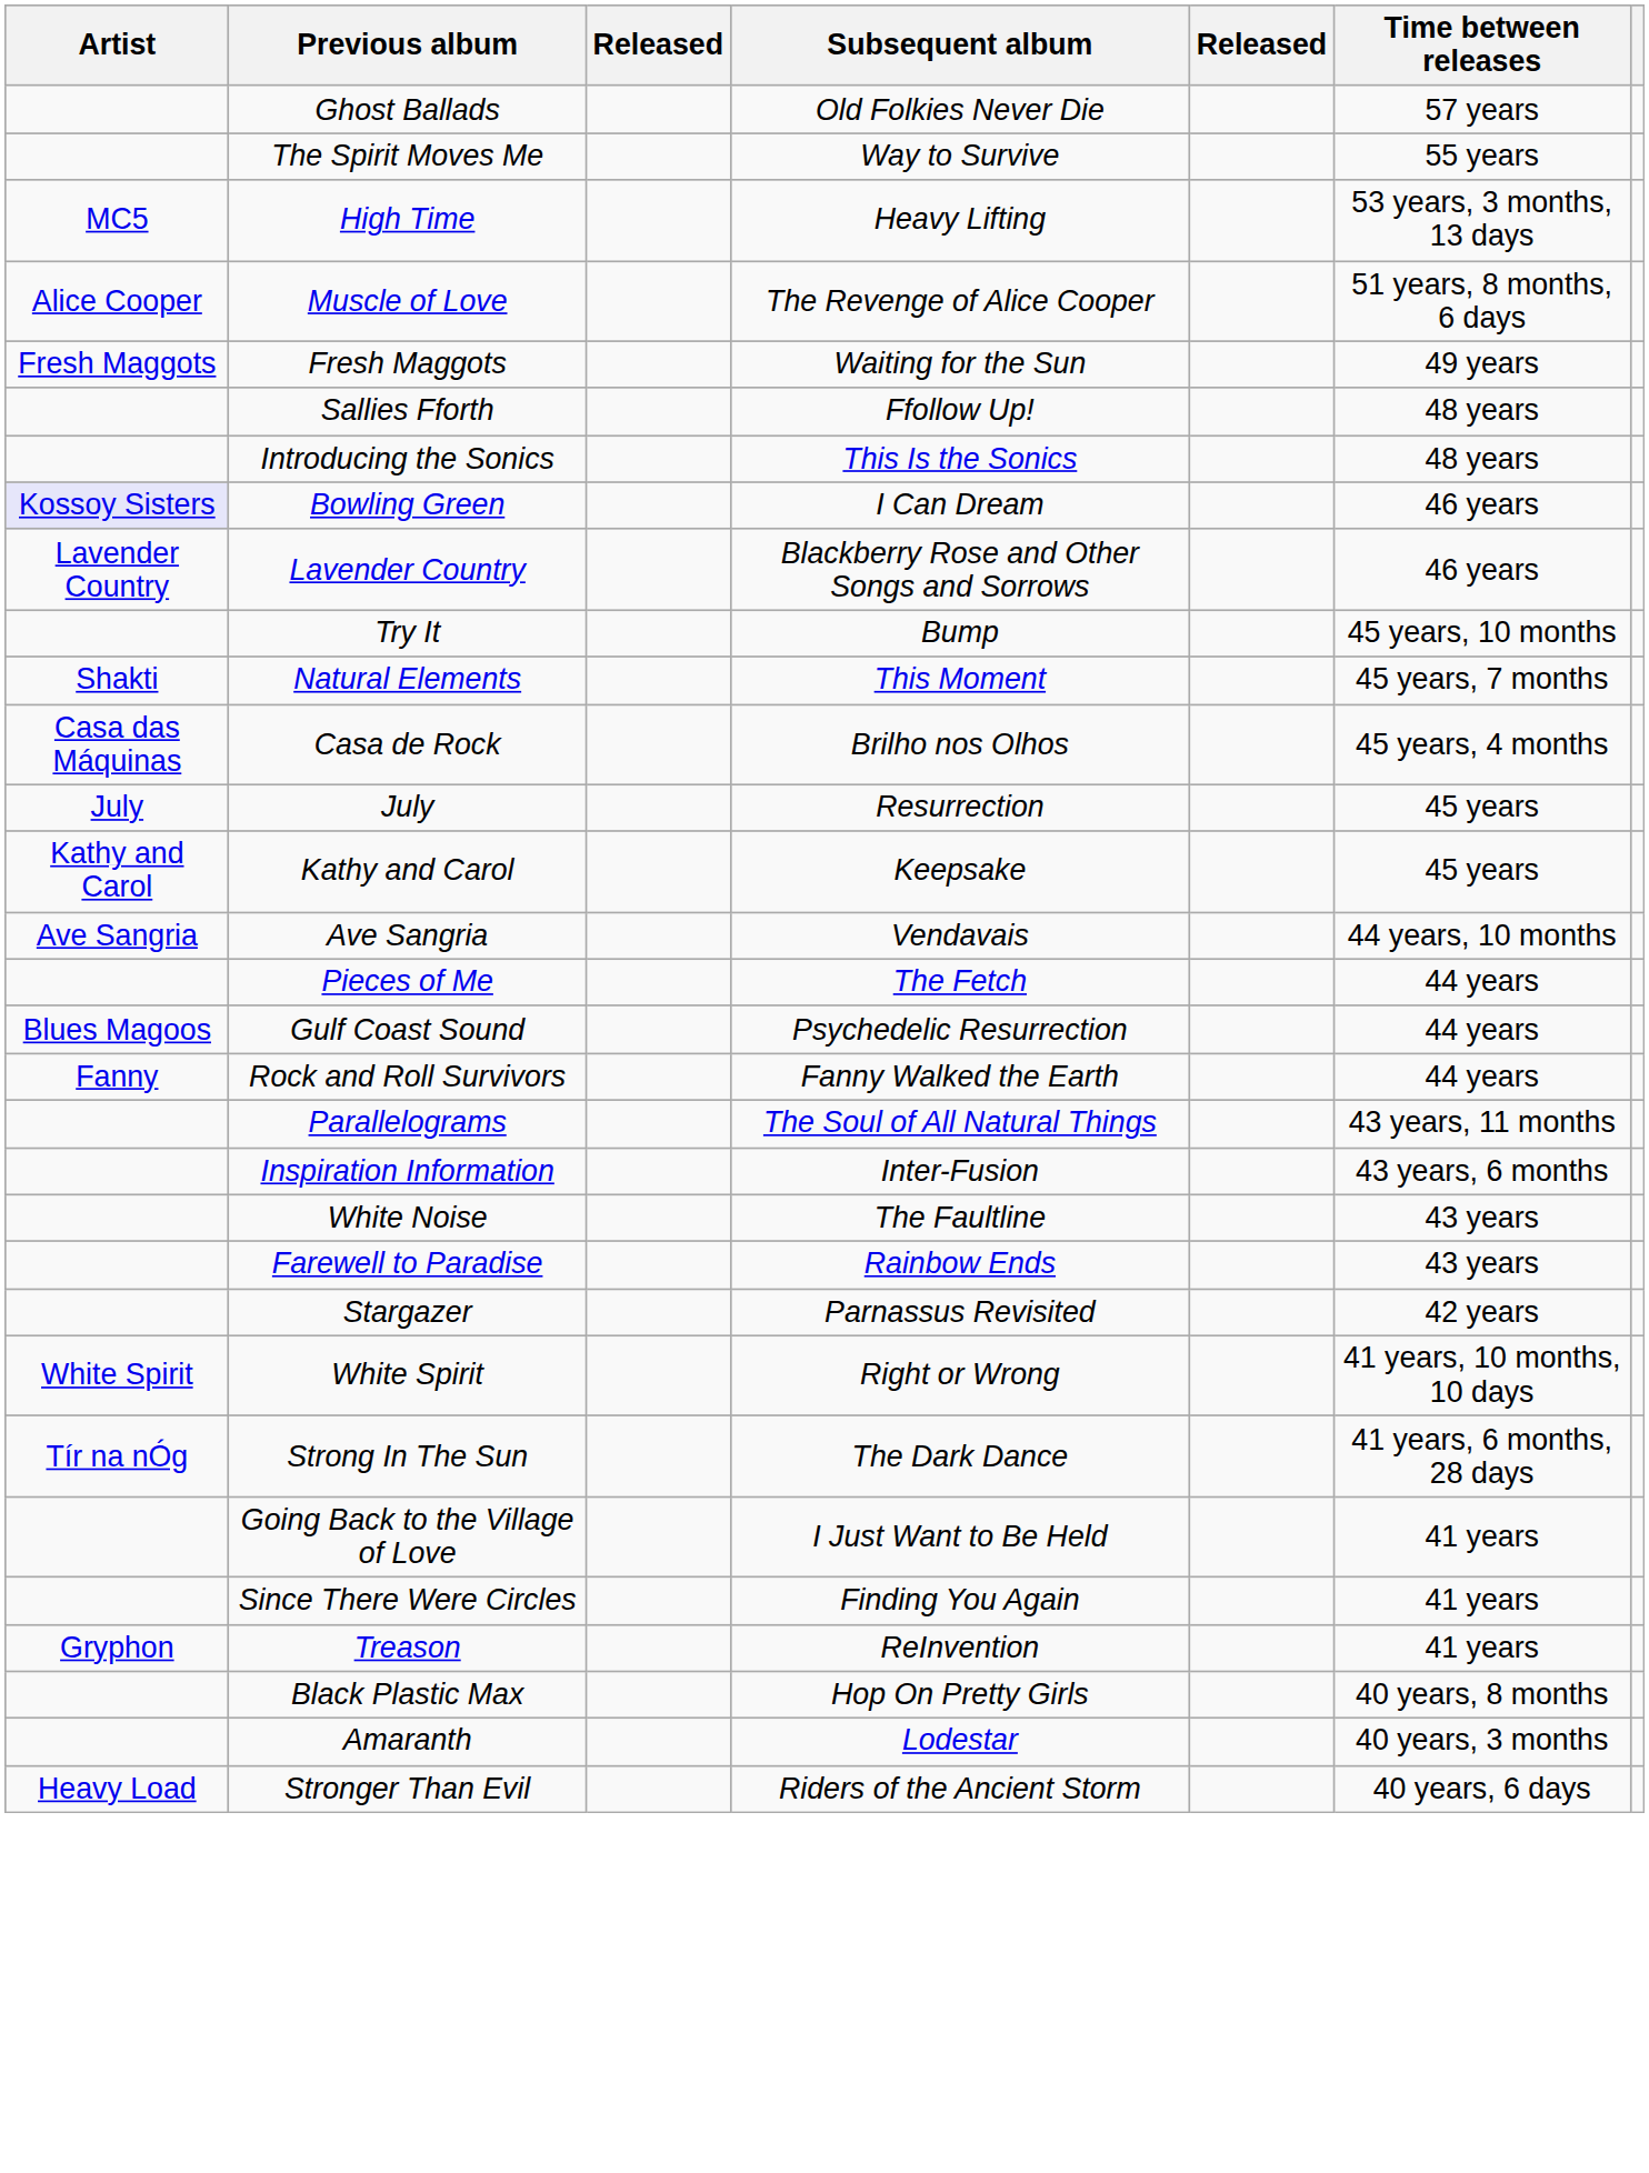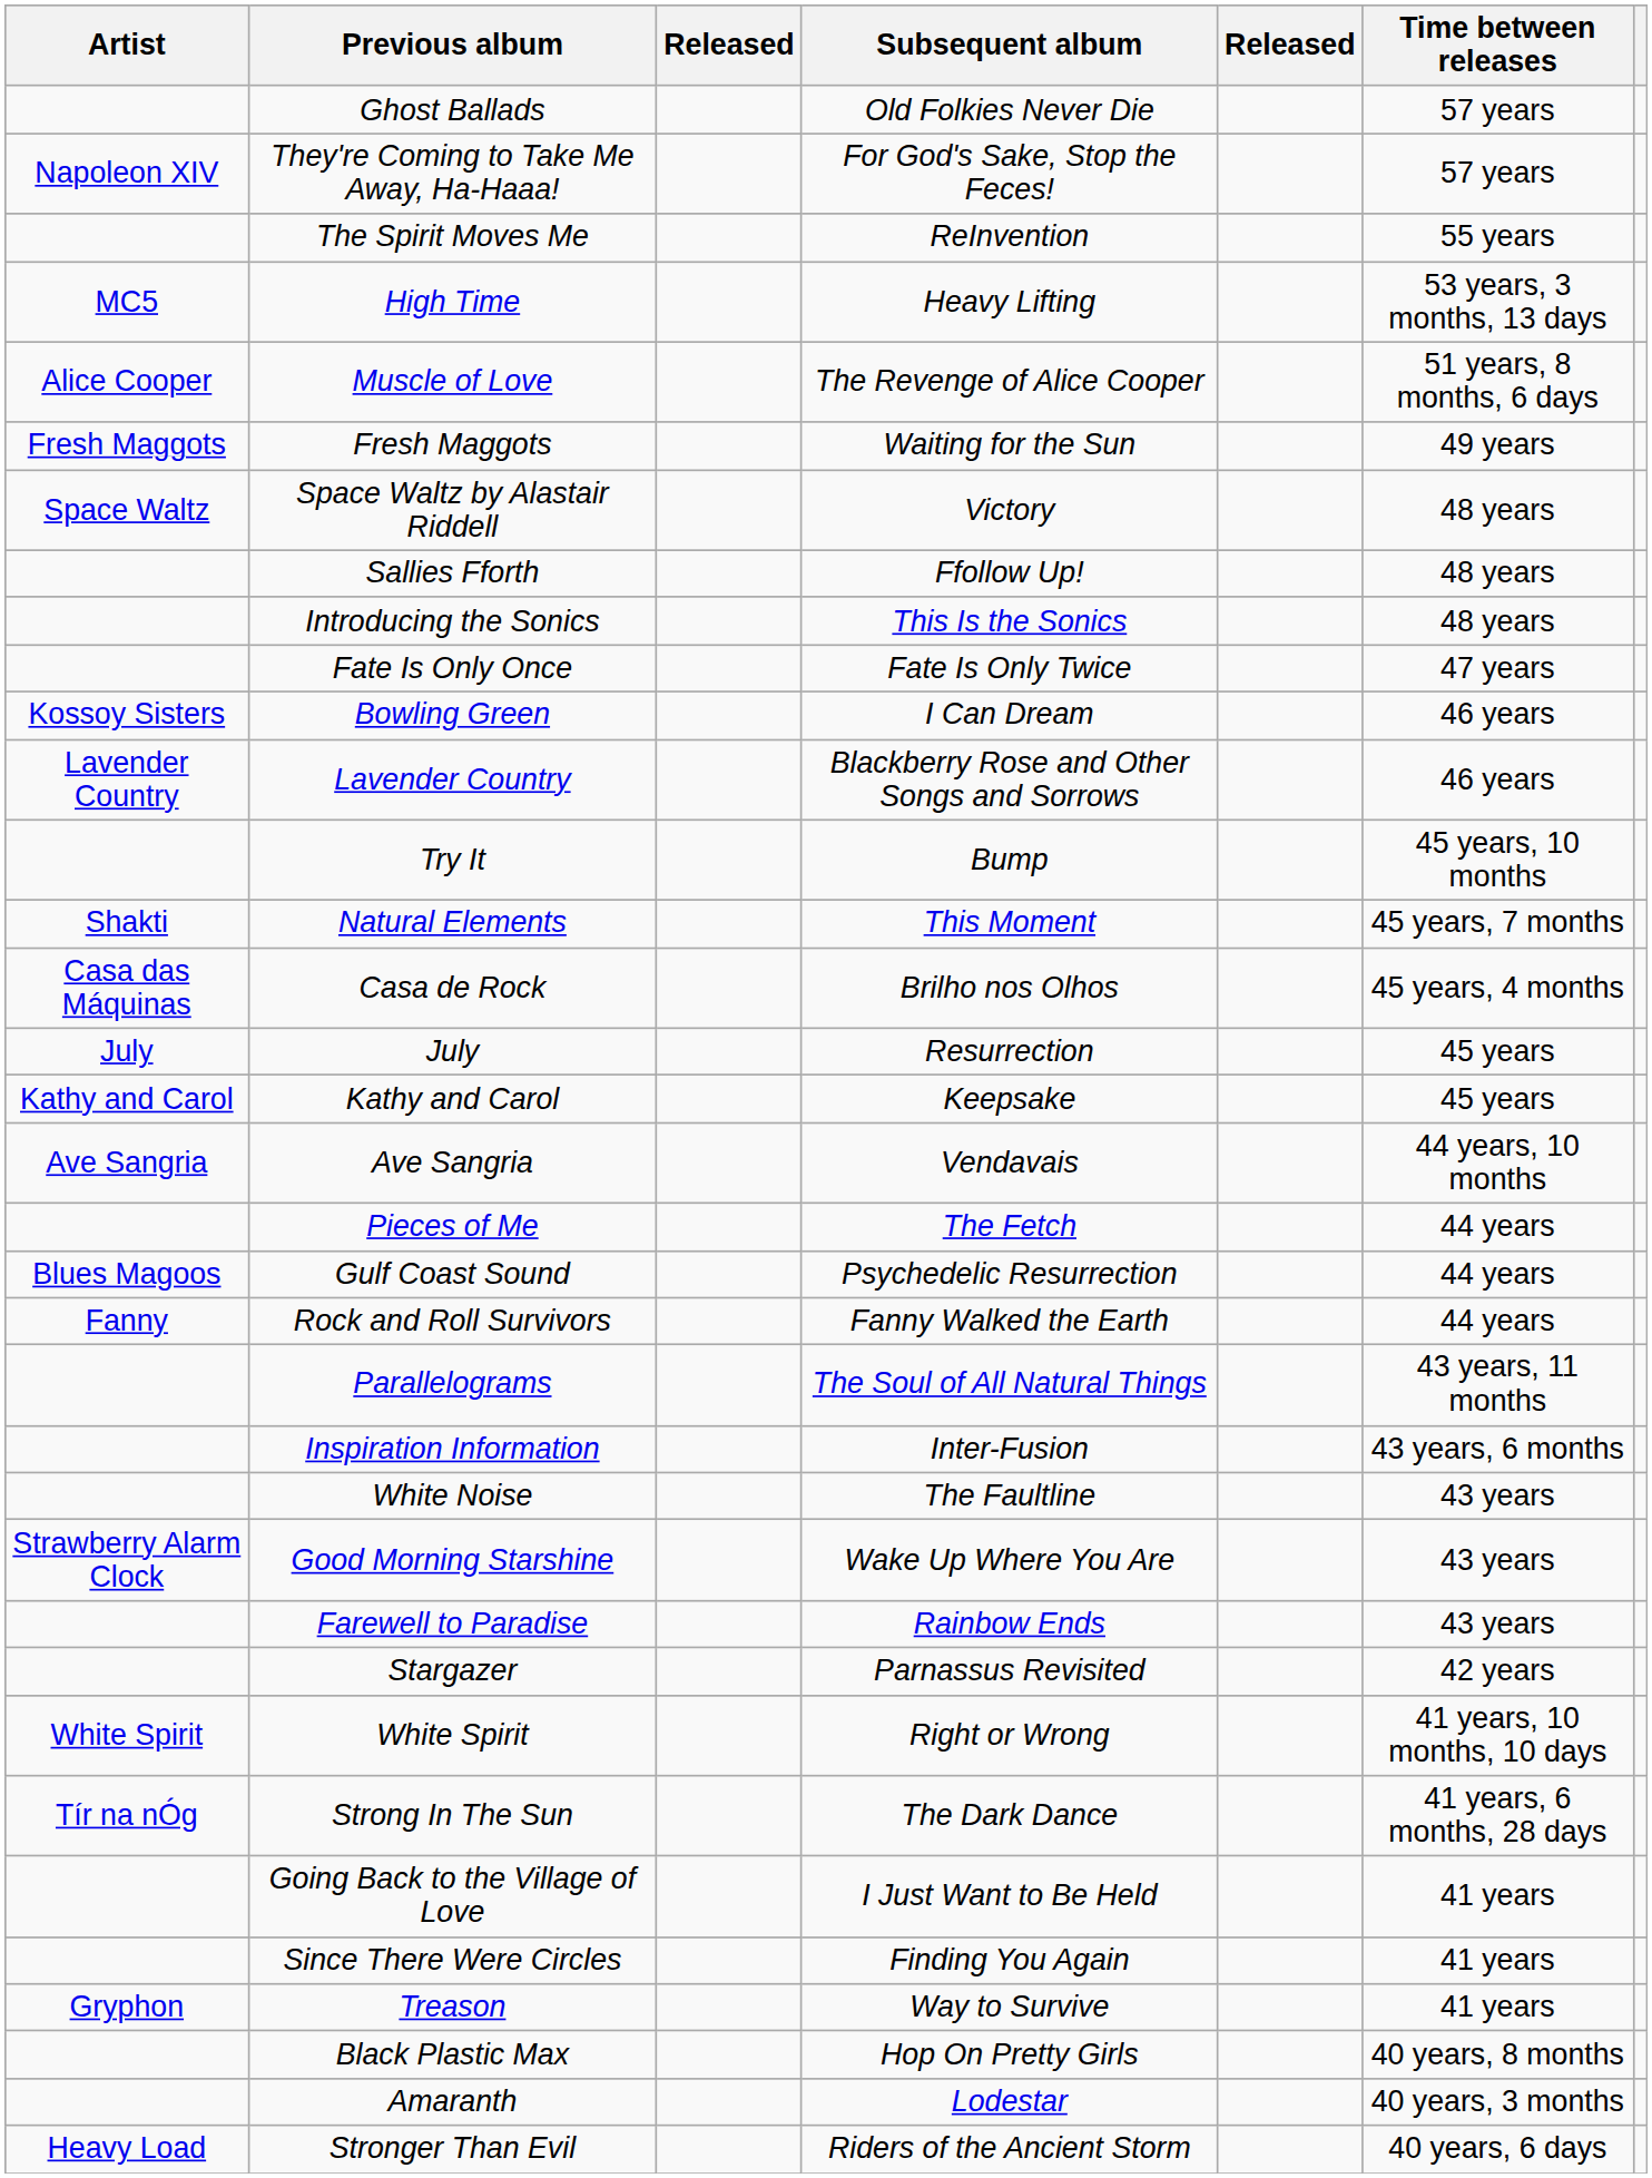 <table class="wikitable sortable" style="width:100%; text-align: center">
 <tr>
 <th scope="col">Artist</th>
 <th scope="col">Previous album</th>
 <th scope="col">Released</th>
 <th scope="col">Subsequent album</th>
 <th scope="col">Released</th>
 <th scope="col">Time between releases</th>
 <th scope="col" class="unsortable"></th>
 </tr>
 <tr>
 <td></td>
 <td><em>Ghost Ballads</em></td>
 <td></td>
 <td><em>Old Folkies Never Die</em></td>
 <td></td>
 <td>57 years</td>
 <td></td>
 </tr>
 <tr>
+<td><a href='#'>Napoleon XIV</a></td>
+<td><em>They're Coming to Take Me Away, Ha-Haaa!</em></td>
+<td></td>
+<td><em>For God's Sake, Stop the Feces!</em></td>
+<td></td>
+<td>57 years</td>
+<td></td>
+</tr>
+<tr>
 <td></td>
 <td><em>The Spirit Moves Me</em></td>
 <td></td>
-<td><em>Way to Survive</em></td>
+<td><em>ReInvention</em></td>
 <td></td>
 <td>55 years</td>
 <td></td>
 </tr>
 <tr>
 <td><a href='#'>MC5</a></td>
 <td><em><a href='#'>High Time</a></em></td>
 <td></td>
 <td><em>Heavy Lifting</em></td>
 <td></td>
 <td>53 years, 3 months, 13 days</td>
 <td></td>
 </tr>
 <tr>
 <td><a href='#'>Alice Cooper</a></td>
 <td><em><a href='#'>Muscle of Love</a></em></td>
 <td></td>
 <td><em>The Revenge of Alice Cooper</em></td>
 <td></td>
 <td>51 years, 8 months, 6 days</td>
 <td></td>
 </tr>
 <tr>
 <td><a href='#'>Fresh Maggots</a></td>
 <td><em>Fresh Maggots</em></td>
 <td></td>
 <td><em>Waiting for the Sun</em></td>
 <td></td>
 <td>49 years</td>
 <td></td>
 </tr>
 <tr>
+<td><a href='#'>Space Waltz</a></td>
+<td><em>Space Waltz by Alastair Riddell</em></td>
+<td></td>
+<td><em>Victory</em></td>
+<td></td>
+<td>48 years</td>
+<td></td>
+</tr>
+<tr>
 <td></td>
 <td><em>Sallies Fforth</em></td>
 <td></td>
 <td><em>Ffollow Up!</em></td>
 <td></td>
 <td>48 years</td>
 <td></td>
 </tr>
 <tr>
 <td></td>
 <td><em>Introducing the Sonics</em></td>
 <td></td>
 <td><em><a href='#'>This Is the Sonics</a></em></td>
 <td></td>
 <td>48 years</td>
 <td></td>
 </tr>
 <tr>
-<td style="background: lavender;"><a href='#'>Kossoy Sisters</a></td>
+<td></td>
+<td><em>Fate Is Only Once</em></td>
+<td></td>
+<td><em>Fate Is Only Twice</em></td>
+<td></td>
+<td>47 years</td>
+<td></td>
+</tr>
+<tr>
+<td><a href='#'>Kossoy Sisters</a></td>
 <td><em><a href='#'>Bowling Green</a></em></td>
 <td></td>
 <td><em>I Can Dream</em></td>
 <td></td>
 <td>46 years</td>
 <td></td>
 </tr>
 <tr>
 <td><a href='#'>Lavender Country</a></td>
 <td><em><a href='#'>Lavender Country</a></em></td>
 <td></td>
 <td><em>Blackberry Rose and Other Songs and Sorrows</em></td>
 <td></td>
 <td>46 years</td>
 <td></td>
 </tr>
 <tr>
 <td></td>
 <td><em>Try It</em></td>
 <td></td>
 <td><em>Bump</em></td>
 <td></td>
 <td>45 years, 10 months</td>
 <td></td>
 </tr>
 <tr>
 <td><a href='#'>Shakti</a></td>
 <td><em><a href='#'>Natural Elements</a></em></td>
 <td></td>
 <td><em><a href='#'>This Moment</a></em></td>
 <td></td>
 <td>45 years, 7 months</td>
 <td></td>
 </tr>
 <tr>
 <td><a href='#'>Casa das Máquinas</a></td>
 <td><em>Casa de Rock</em></td>
 <td></td>
 <td><em>Brilho nos Olhos</em></td>
 <td></td>
 <td>45 years, 4 months</td>
 <td></td>
 </tr>
 <tr>
 <td><a href='#'>July</a></td>
 <td><em>July</em></td>
 <td></td>
 <td><em>Resurrection</em></td>
 <td></td>
 <td>45 years</td>
 <td></td>
 </tr>
 <tr>
 <td><a href='#'>Kathy and Carol</a></td>
 <td><em>Kathy and Carol</em></td>
 <td></td>
 <td><em>Keepsake</em></td>
 <td></td>
 <td>45 years</td>
 <td></td>
 </tr>
 <tr>
 <td><a href='#'>Ave Sangria</a></td>
 <td><em>Ave Sangria</em></td>
 <td></td>
 <td><em>Vendavais</em></td>
 <td></td>
 <td>44 years, 10 months</td>
 <td></td>
 </tr>
 <tr>
 <td></td>
 <td><em><a href='#'>Pieces of Me</a></em></td>
 <td></td>
 <td><em><a href='#'>The Fetch</a></em></td>
 <td></td>
 <td>44 years</td>
 <td></td>
 </tr>
 <tr>
 <td><a href='#'>Blues Magoos</a></td>
 <td><em>Gulf Coast Sound</em></td>
 <td></td>
 <td><em>Psychedelic Resurrection</em></td>
 <td></td>
 <td>44 years</td>
 <td></td>
 </tr>
 <tr>
 <td><a href='#'>Fanny</a></td>
 <td><em>Rock and Roll Survivors</em></td>
 <td></td>
 <td><em>Fanny Walked the Earth</em></td>
 <td></td>
 <td>44 years</td>
 <td></td>
 </tr>
 <tr>
 <td></td>
 <td><em><a href='#'>Parallelograms</a></em></td>
 <td></td>
 <td><em><a href='#'>The Soul of All Natural Things</a></em></td>
 <td></td>
 <td>43 years, 11 months</td>
 <td></td>
 </tr>
 <tr>
 <td></td>
 <td><em><a href='#'>Inspiration Information</a></em></td>
 <td></td>
 <td><em>Inter-Fusion</em></td>
 <td></td>
 <td>43 years, 6 months</td>
 <td></td>
 </tr>
 <tr>
 <td></td>
 <td><em>White Noise</em></td>
 <td></td>
 <td><em>The Faultline</em></td>
 <td></td>
 <td>43 years</td>
 </tr>
 <tr>
+<td><a href='#'>Strawberry Alarm Clock</a></td>
+<td><em><a href='#'>Good Morning Starshine</a></em></td>
+<td></td>
+<td><em>Wake Up Where You Are</em></td>
+<td></td>
+<td>43 years</td>
+<td></td>
+</tr>
+<tr>
 <td></td>
 <td><em><a href='#'>Farewell to Paradise</a></em></td>
 <td></td>
 <td><em><a href='#'>Rainbow Ends</a></em></td>
 <td></td>
 <td>43 years</td>
 <td></td>
 </tr>
 <tr>
 <td></td>
 <td><em>Stargazer</em></td>
 <td></td>
 <td><em>Parnassus Revisited</em></td>
 <td></td>
 <td>42 years</td>
 <td></td>
 </tr>
 <tr>
 <td><a href='#'>White Spirit</a></td>
 <td><em>White Spirit</em></td>
 <td></td>
 <td><em>Right or Wrong</em></td>
 <td></td>
 <td>41 years, 10 months, 10 days</td>
 <td></td>
 </tr>
 <tr>
 <td><a href='#'>Tír na nÓg</a></td>
 <td><em>Strong In The Sun</em></td>
 <td></td>
 <td><em>The Dark Dance</em></td>
 <td></td>
 <td>41 years, 6 months, 28 days</td>
 <td></td>
 </tr>
 <tr>
 <td></td>
 <td><em>Going Back to the Village of Love</em></td>
 <td></td>
 <td><em>I Just Want to Be Held</em></td>
 <td></td>
 <td>41 years</td>
 <td></td>
 </tr>
 <tr>
 <td></td>
 <td><em>Since There Were Circles</em></td>
 <td></td>
 <td><em>Finding You Again</em></td>
 <td></td>
 <td>41 years</td>
 <td></td>
 </tr>
 <tr>
 <td><a href='#'>Gryphon</a></td>
 <td><em><a href='#'>Treason</a></em></td>
 <td></td>
-<td><em>ReInvention</em></td>
+<td><em>Way to Survive</em></td>
 <td></td>
 <td>41 years</td>
 <td></td>
 </tr>
 <tr>
 <td></td>
 <td><em>Black Plastic Max</em></td>
 <td></td>
 <td><em>Hop On Pretty Girls</em></td>
 <td></td>
 <td>40 years, 8 months</td>
 <td></td>
 </tr>
 <tr>
 <td></td>
 <td><em>Amaranth</em></td>
 <td></td>
 <td><em><a href='#'>Lodestar</a></em></td>
 <td></td>
 <td>40 years, 3 months</td>
 <td></td>
 </tr>
 <tr>
 <td><a href='#'>Heavy Load</a></td>
 <td><em>Stronger Than Evil</em></td>
 <td></td>
 <td><em>Riders of the Ancient Storm</em></td>
 <td></td>
 <td>40 years, 6 days</td>
 <td></td>
 </tr>
 </table>
